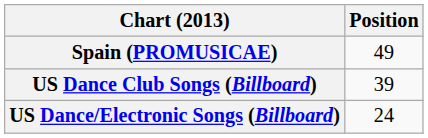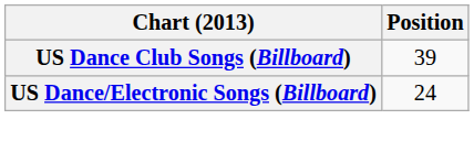 <table class="wikitable sortable plainrowheaders">
 <tr>
 <th>Chart (2013)</th>
 <th>Position</th>
-</tr>
-<tr>
-<th scope="row">Spain (<a href='#'>PROMUSICAE</a>)</th>
-<td style="text-align:center;">49</td>
 </tr>
 <tr>
 <th scope="row">US <a href='#'>Dance Club Songs</a> (<em><a href='#'>Billboard</a></em>)</th>
 <td style="text-align:center;">39</td>
 </tr>
 <tr>
 <th scope="row">US <a href='#'>Dance/Electronic Songs</a> (<em><a href='#'>Billboard</a></em>)</th>
 <td style="text-align:center;">24</td>
 </tr>
 </table>
